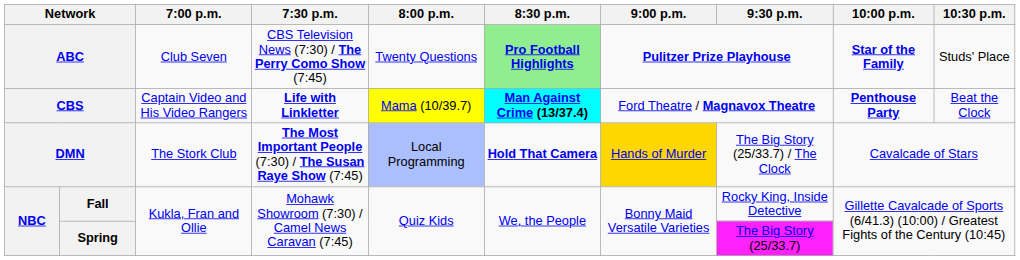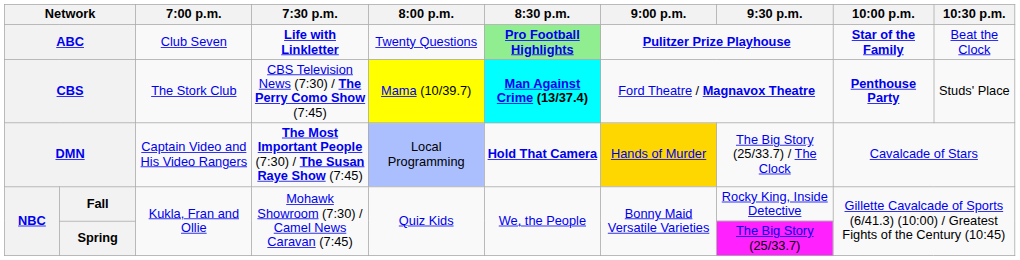 <table class="wikitable" style="width:100%;margin-right:0;text-align:center">
 <tr>
 <th colspan="2" style="width:13%;">Network</th>
 <th style="width:11.5%;">7:00 p.m.</th>
 <th style="width:11.5%;">7:30 p.m.</th>
 <th style="width:11.5%;">8:00 p.m.</th>
 <th style="width:11.5%;">8:30 p.m.</th>
 <th style="width:11.5%;">9:00 p.m.</th>
 <th style="width:11.5%;">9:30 p.m.</th>
 <th style="width:10%;">10:00 p.m.</th>
 <th style="width:10%;">10:30 p.m.</th>
 </tr>
 <tr>
 <th colspan="2"><a href='#'>ABC</a></th>
 <td><a href='#'>Club Seven</a></td>
-<td><a href='#'>CBS Television News</a> (7:30) / <strong><a href='#'>The Perry Como Show</a></strong> (7:45)</td>
+<td><strong><a href='#'>Life with Linkletter</a></strong></td>
 <td><a href='#'>Twenty Questions</a></td>
 <td bgcolor="lightgreen"><strong><a href='#'>Pro Football Highlights</a></strong></td>
 <td colspan="2"><strong><a href='#'>Pulitzer Prize Playhouse</a></strong></td>
 <td><strong><a href='#'>Star of the Family</a></strong></td>
-<td>Studs' Place</td>
+<td><a href='#'>Beat the Clock</a></td>
 </tr>
 <tr>
 <th colspan="2"><a href='#'>CBS</a></th>
-<td><a href='#'>Captain Video and His Video Rangers</a></td>
-<td><strong><a href='#'>Life with Linkletter</a></strong></td>
+<td><a href='#'>The Stork Club</a></td>
+<td><a href='#'>CBS Television News</a> (7:30) / <strong><a href='#'>The Perry Como Show</a></strong> (7:45)</td>
 <td bgcolor="#FFFF00"><a href='#'>Mama</a> (10/39.7)</td>
 <td bgcolor="#00FFFF"><strong><a href='#'>Man Against Crime</a> (13/37.4)</strong></td>
 <td colspan="2"><a href='#'>Ford Theatre</a> / <strong><a href='#'>Magnavox Theatre</a></strong></td>
 <td><strong><a href='#'>Penthouse Party</a></strong></td>
-<td><a href='#'>Beat the Clock</a></td>
+<td>Studs' Place</td>
 </tr>
 <tr>
 <th colspan="2"><a href='#'>DMN</a></th>
-<td><a href='#'>The Stork Club</a></td>
+<td><a href='#'>Captain Video and His Video Rangers</a></td>
 <td><strong><a href='#'>The Most Important People</a></strong> (7:30) / <strong><a href='#'>The Susan Raye Show</a></strong> (7:45)</td>
 <td bgcolor="ABBFFF">Local Programming</td>
 <td><strong><a href='#'>Hold That Camera</a></strong></td>
 <td style="background: gold;"><a href='#'>Hands of Murder</a></td>
 <td><span><a href='#'>The Big Story</a> (25/33.7)</span> / <a href='#'>The Clock</a></td>
 <td colspan="2"><a href='#'>Cavalcade of Stars</a></td>
 </tr>
 <tr>
 <th rowspan="2"><a href='#'>NBC</a></th>
 <th>Fall</th>
 <td rowspan="2"><a href='#'>Kukla, Fran and Ollie</a></td>
 <td rowspan="2"><a href='#'>Mohawk Showroom</a> (7:30) / <a href='#'>Camel News Caravan</a> (7:45)</td>
 <td rowspan="2"><a href='#'>Quiz Kids</a></td>
 <td rowspan="2"><a href='#'>We, the People</a></td>
 <td rowspan="2"><a href='#'>Bonny Maid Versatile Varieties</a></td>
 <td><a href='#'>Rocky King, Inside Detective</a></td>
 <td rowspan="2" colspan="2"><span><a href='#'>Gillette Cavalcade of Sports</a> (6/41.3)</span> (10:00) / Greatest Fights of the Century (10:45)</td>
 </tr>
 <tr>
 <th>Spring</th>
 <td style="background-color:#FF22FF"><a href='#'>The Big Story</a> (25/33.7)</td>
 </tr>
 </table>
